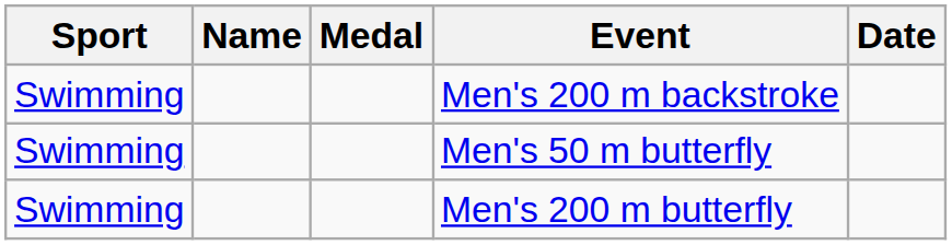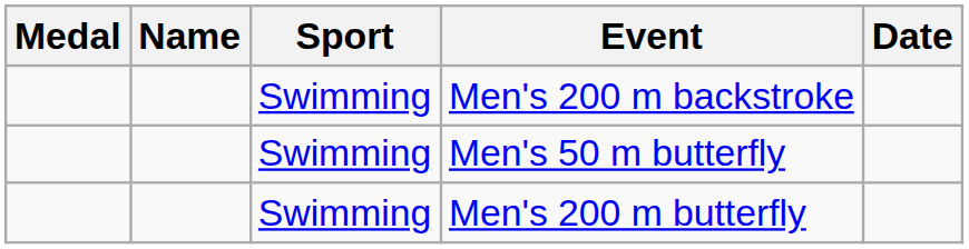 <table class="wikitable sortable" style="font-size:90%">
 <tr>
+<th>Medal</th>
+<th>Name</th>
 <th>Sport</th>
-<th>Name</th>
-<th>Medal</th>
 <th>Event</th>
 <th>Date</th>
 </tr>
 <tr>
-<td><a href='#'>Swimming</a></td>
 <td></td>
 <td></td>
+<td><a href='#'>Swimming</a></td>
 <td><a href='#'>Men's 200 m backstroke</a></td>
 <td></td>
 </tr>
 <tr>
-<td><a href='#'>Swimming</a></td>
 <td></td>
 <td></td>
+<td><a href='#'>Swimming</a></td>
 <td><a href='#'>Men's 50 m butterfly</a></td>
 <td></td>
 </tr>
 <tr>
-<td><a href='#'>Swimming</a></td>
 <td></td>
 <td></td>
+<td><a href='#'>Swimming</a></td>
 <td><a href='#'>Men's 200 m butterfly</a></td>
 <td></td>
 </tr>
 </table>
